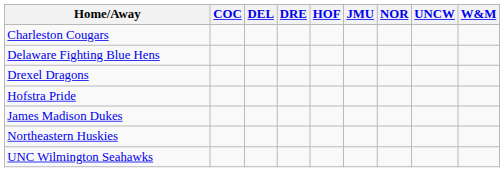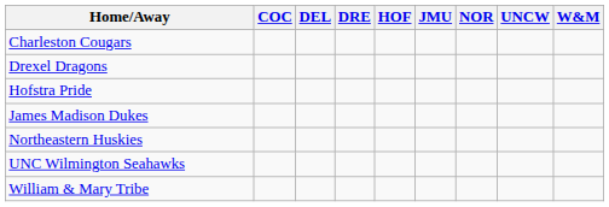 <table class="wikitable" style="text-align: center">
 <tr>
 <th width="250">Home/Away</th>
 <th width="30"><a href='#'>COC</a></th>
 <th width="30"><a href='#'>DEL</a></th>
 <th width="30"><a href='#'>DRE</a></th>
 <th width="30"><a href='#'>HOF</a></th>
 <th width="30"><a href='#'>JMU</a></th>
 <th width="30"><a href='#'>NOR</a></th>
 <th width="30"><a href='#'>UNCW</a></th>
 <th width="30"><a href='#'>W&M</a></th>
 </tr>
 <tr>
 <td align=left><a href='#'>Charleston Cougars</a></td>
-<td></td>
-<td></td>
-<td></td>
-<td></td>
-<td></td>
-<td></td>
-<td></td>
-<td></td>
-</tr>
-<tr>
-<td align=left><a href='#'>Delaware Fighting Blue Hens</a></td>
 <td></td>
 <td></td>
 <td></td>
 <td></td>
 <td></td>
 <td></td>
 <td></td>
 <td></td>
 </tr>
 <tr>
 <td align=left><a href='#'>Drexel Dragons</a></td>
 <td></td>
 <td></td>
 <td></td>
 <td></td>
 <td></td>
 <td></td>
 <td></td>
 <td></td>
 </tr>
 <tr>
 <td align=left><a href='#'>Hofstra Pride</a></td>
 <td></td>
 <td></td>
 <td></td>
 <td></td>
 <td></td>
 <td></td>
 <td></td>
 <td></td>
 </tr>
 <tr>
 <td align=left><a href='#'>James Madison Dukes</a></td>
 <td></td>
 <td></td>
 <td></td>
 <td></td>
 <td></td>
 <td></td>
 <td></td>
 <td></td>
 </tr>
 <tr>
 <td align=left><a href='#'>Northeastern Huskies</a></td>
 <td></td>
 <td></td>
 <td></td>
 <td></td>
 <td></td>
 <td></td>
 <td></td>
 <td></td>
 </tr>
 <tr>
 <td align=left><a href='#'>UNC Wilmington Seahawks</a></td>
 <td></td>
 <td></td>
 <td></td>
 <td></td>
 <td></td>
 <td></td>
 <td></td>
 <td></td>
 </tr>
+<tr>
+<td align=left><a href='#'>William & Mary Tribe</a></td>
+<td></td>
+<td></td>
+<td></td>
+<td></td>
+<td></td>
+<td></td>
+<td></td>
+<td></td>
+</tr>
 </table>
